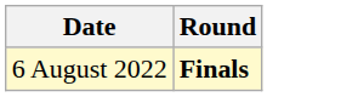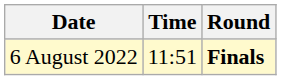 <table class="wikitable">
 <tr>
 <th>Date</th>
+<th>Time</th>
 <th>Round</th>
 </tr>
 <tr style=background:lemonchiffon>
 <td>6 August 2022</td>
+<td>11:51</td>
 <td><strong>Finals</strong></td>
 </tr>
 </table>
